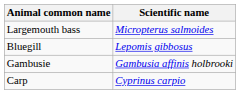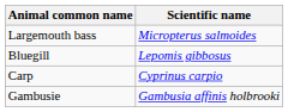 <table class="wikitable">
 <tr>
 <th>Animal common name</th>
 <th>Scientific name</th>
 </tr>
 <tr>
 <td>Largemouth bass</td>
 <td><em><a href='#'>Micropterus salmoides</a></em></td>
 </tr>
 <tr>
 <td>Bluegill</td>
 <td><em><a href='#'>Lepomis gibbosus</a></em></td>
 </tr>
 <tr>
+<td>Carp</td>
+<td><em><a href='#'>Cyprinus carpio</a></em></td>
+</tr>
+<tr>
 <td>Gambusie</td>
 <td><em><a href='#'>Gambusia affinis</a> holbrooki</em></td>
 </tr>
-<tr>
-<td>Carp</td>
-<td><em><a href='#'>Cyprinus carpio</a></em></td>
-</tr>
 </table>
